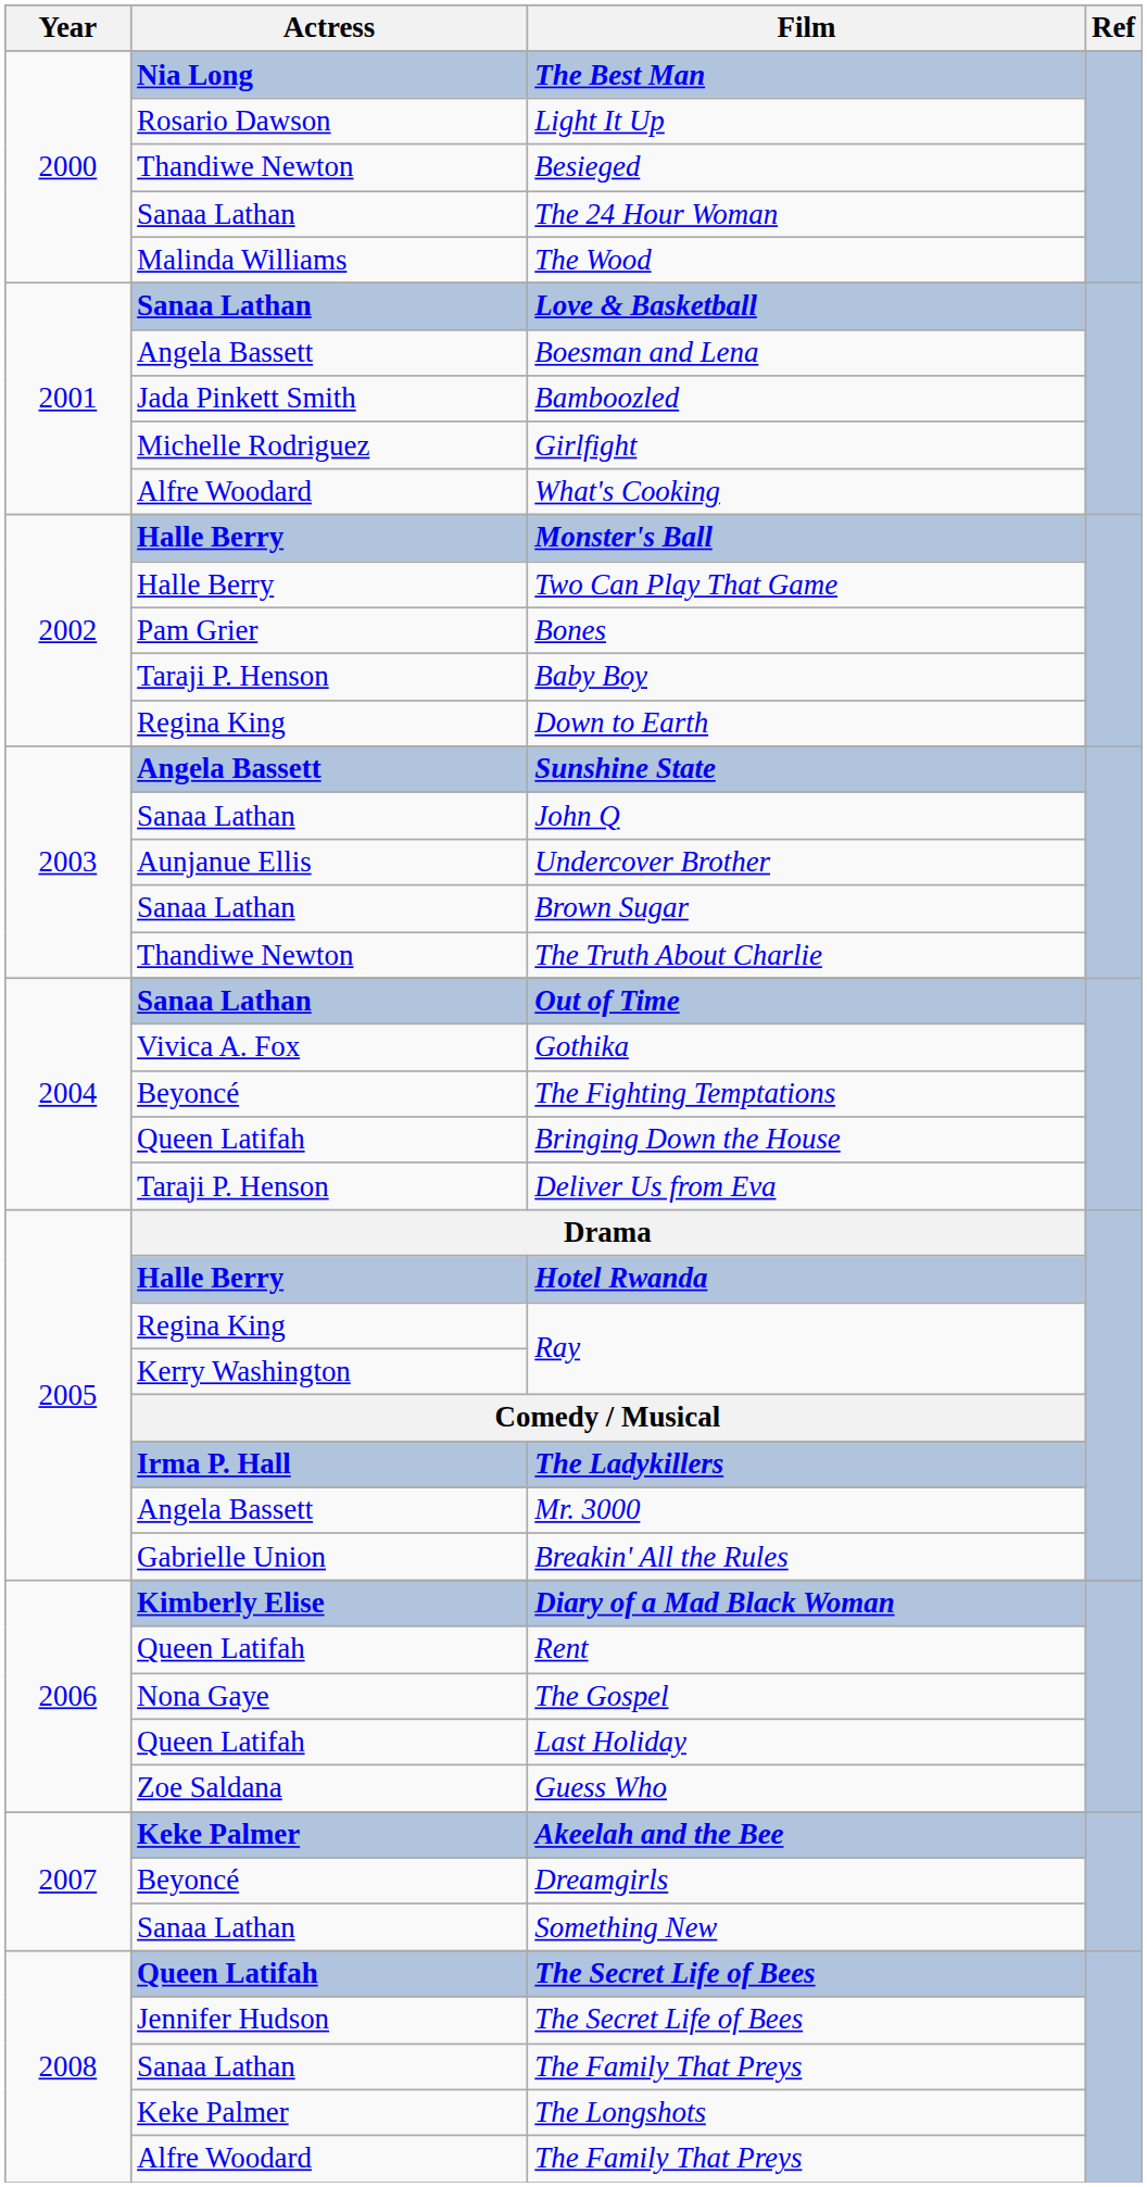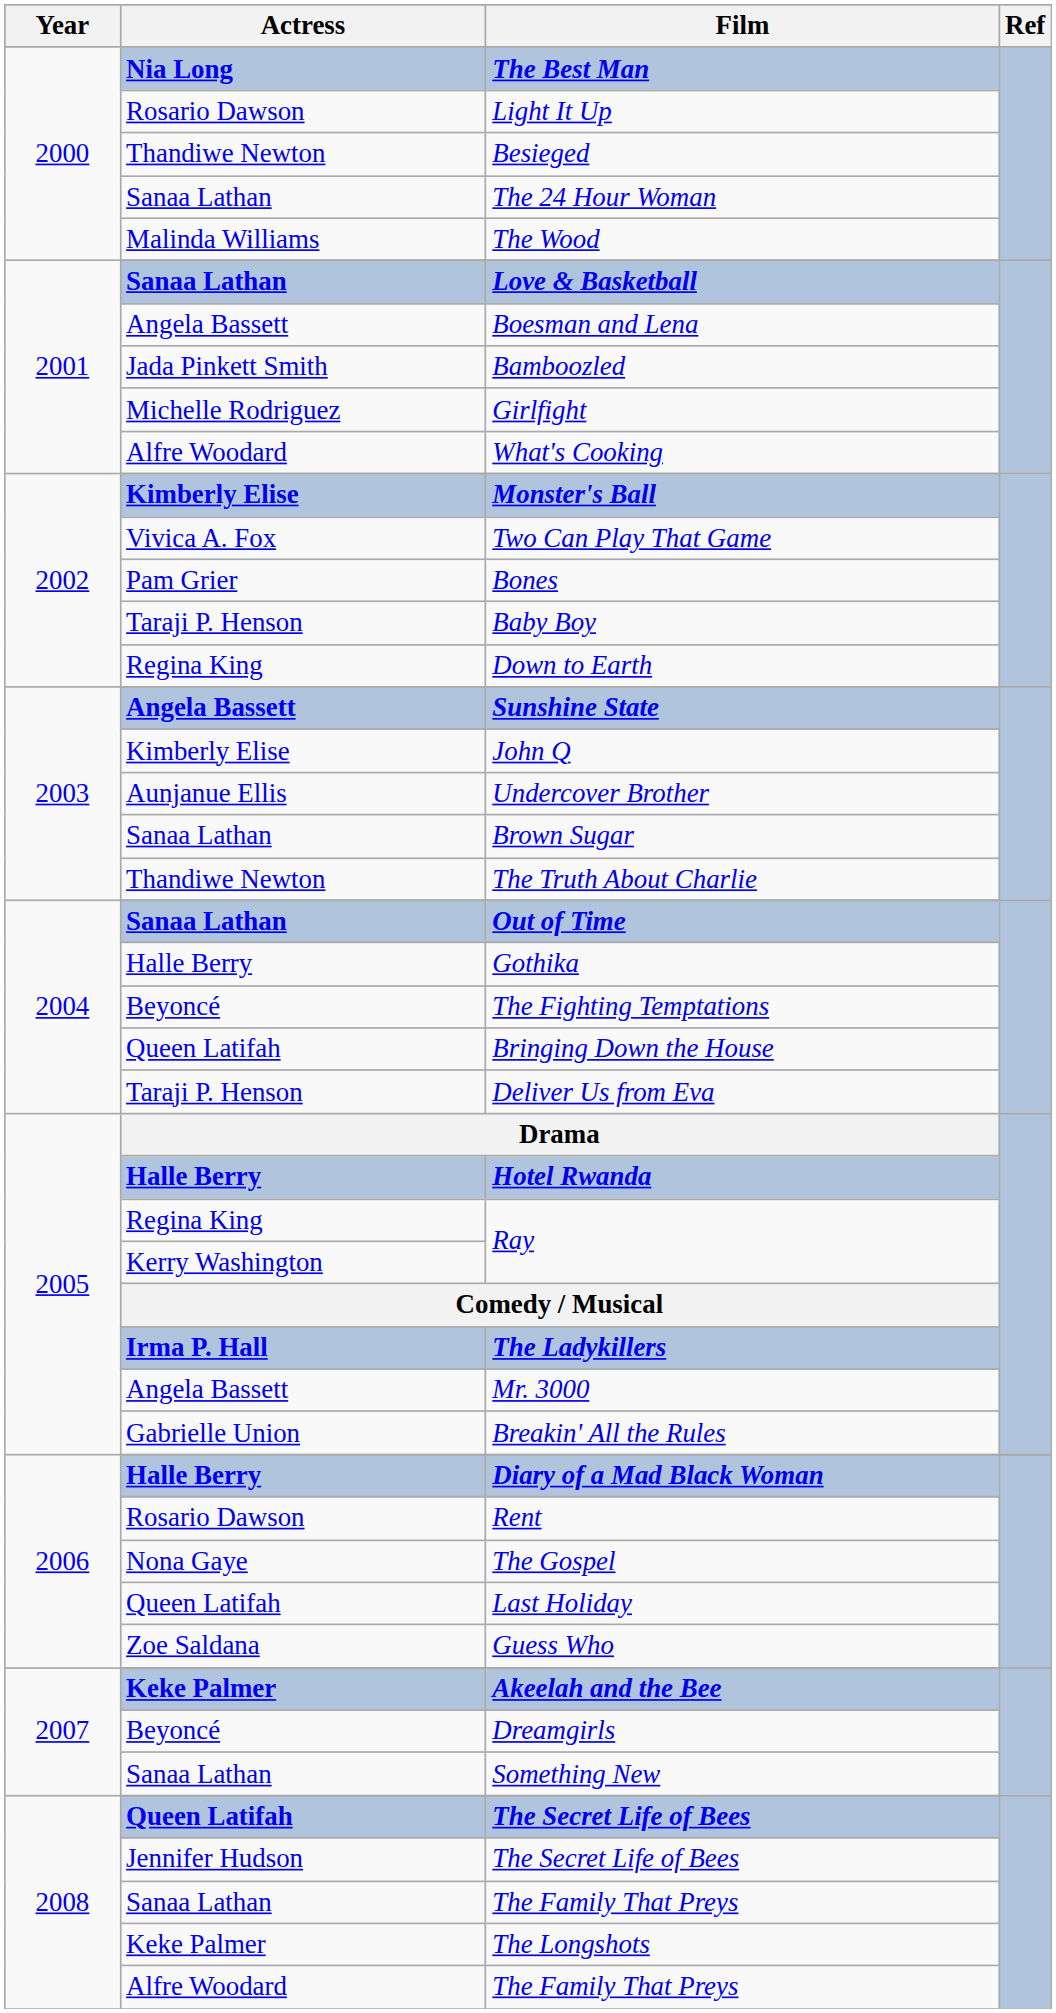 <table class="wikitable" style="width:100%;">
 <tr style="background:#bebebe;">
 <th style="width:11%;">Year</th>
 <th style="width:35%;">Actress</th>
 <th style="width:49%;">Film</th>
 <th style="width:5%;">Ref</th>
 </tr>
 <tr>
 <td rowspan="6" align="center"><a href='#'>2000</a></td>
 </tr>
 <tr style="background:#B0C4DE">
 <td><strong><a href='#'>Nia Long</a></strong></td>
 <td><strong><em><a href='#'>The Best Man</a></em></strong></td>
 <td rowspan="6" align="center"></td>
 </tr>
 <tr>
 <td><a href='#'>Rosario Dawson</a></td>
 <td><em><a href='#'>Light It Up</a></em></td>
 </tr>
 <tr>
 <td><a href='#'>Thandiwe Newton</a></td>
 <td><em><a href='#'>Besieged</a></em></td>
 </tr>
 <tr>
 <td><a href='#'>Sanaa Lathan</a></td>
 <td><em><a href='#'>The 24 Hour Woman</a></em></td>
 </tr>
 <tr>
 <td><a href='#'>Malinda Williams</a></td>
 <td><em><a href='#'>The Wood</a></em></td>
 </tr>
 <tr>
 <td rowspan="6" align="center"><a href='#'>2001</a></td>
 </tr>
 <tr style="background:#B0C4DE">
 <td><strong><a href='#'>Sanaa Lathan</a></strong></td>
 <td><strong><em><a href='#'>Love & Basketball</a></em></strong></td>
 <td rowspan="6" align="center"></td>
 </tr>
 <tr>
 <td><a href='#'>Angela Bassett</a></td>
 <td><em><a href='#'>Boesman and Lena</a></em></td>
 </tr>
 <tr>
 <td><a href='#'>Jada Pinkett Smith</a></td>
 <td><em><a href='#'>Bamboozled</a></em></td>
 </tr>
 <tr>
 <td><a href='#'>Michelle Rodriguez</a></td>
 <td><em><a href='#'>Girlfight</a></em></td>
 </tr>
 <tr>
 <td><a href='#'>Alfre Woodard</a></td>
 <td><em><a href='#'>What's Cooking</a></em></td>
 </tr>
 <tr>
 <td rowspan="6" align="center"><a href='#'>2002</a></td>
 </tr>
 <tr style="background:#B0C4DE">
-<td><strong><a href='#'>Halle Berry</a> </strong></td>
+<td><strong><a href='#'>Kimberly Elise</a></strong></td>
 <td><strong><em><a href='#'>Monster's Ball</a></em></strong></td>
 <td rowspan="6" align="center"></td>
 </tr>
 <tr>
-<td><a href='#'>Halle Berry</a></td>
+<td><a href='#'>Vivica A. Fox</a></td>
 <td><em><a href='#'>Two Can Play That Game</a></em></td>
 </tr>
 <tr>
 <td><a href='#'>Pam Grier</a></td>
 <td><em><a href='#'>Bones</a></em></td>
 </tr>
 <tr>
 <td><a href='#'>Taraji P. Henson</a></td>
 <td><em><a href='#'>Baby Boy</a></em></td>
 </tr>
 <tr>
 <td><a href='#'>Regina King</a></td>
 <td><em><a href='#'>Down to Earth</a></em></td>
 </tr>
 <tr>
 <td rowspan="6" align="center"><a href='#'>2003</a></td>
 </tr>
 <tr style="background:#B0C4DE">
 <td><strong><a href='#'>Angela Bassett</a></strong></td>
 <td><strong><em><a href='#'>Sunshine State</a></em></strong></td>
 <td rowspan="6" align="center"></td>
 </tr>
 <tr>
-<td><a href='#'>Sanaa Lathan</a></td>
+<td><a href='#'>Kimberly Elise</a></td>
 <td><em><a href='#'>John Q</a></em></td>
 </tr>
 <tr>
 <td><a href='#'>Aunjanue Ellis</a></td>
 <td><em><a href='#'>Undercover Brother</a></em></td>
 </tr>
 <tr>
 <td><a href='#'>Sanaa Lathan</a></td>
 <td><em><a href='#'>Brown Sugar</a></em></td>
 </tr>
 <tr>
 <td><a href='#'>Thandiwe Newton</a></td>
 <td><em><a href='#'>The Truth About Charlie</a></em></td>
 </tr>
 <tr>
 <td rowspan="6" align="center"><a href='#'>2004</a></td>
 </tr>
 <tr style="background:#B0C4DE">
 <td><strong><a href='#'>Sanaa Lathan</a></strong></td>
 <td><strong><em><a href='#'>Out of Time</a></em></strong></td>
 <td rowspan="5" align="center"></td>
 </tr>
 <tr>
-<td><a href='#'>Vivica A. Fox</a></td>
+<td><a href='#'>Halle Berry</a></td>
 <td><em><a href='#'>Gothika</a></em></td>
 </tr>
 <tr>
 <td><a href='#'>Beyoncé</a></td>
 <td><em><a href='#'>The Fighting Temptations</a></em></td>
 </tr>
 <tr>
 <td><a href='#'>Queen Latifah</a></td>
 <td><em><a href='#'>Bringing Down the House</a></em></td>
 </tr>
 <tr>
 <td><a href='#'>Taraji P. Henson</a></td>
 <td><em><a href='#'>Deliver Us from Eva</a></em></td>
 </tr>
 <tr>
 <td rowspan="8" align="center"><a href='#'>2005</a></td>
 <th colspan="2">Drama</th>
 <td rowspan="8" align="center" style="background:#B0C4DE"></td>
 </tr>
 <tr style="background:#B0C4DE">
 <td><strong><a href='#'>Halle Berry</a> </strong></td>
 <td><strong><em><a href='#'>Hotel Rwanda</a></em></strong></td>
 </tr>
 <tr>
 <td><a href='#'>Regina King</a></td>
 <td rowspan="2"><em><a href='#'>Ray</a></em></td>
 </tr>
 <tr>
 <td><a href='#'>Kerry Washington</a></td>
 </tr>
 <tr>
 <th colspan="2">Comedy / Musical</th>
 </tr>
 <tr style="background:#B0C4DE">
 <td><strong><a href='#'>Irma P. Hall</a></strong></td>
 <td><strong><em><a href='#'>The Ladykillers</a></em></strong></td>
 </tr>
 <tr>
 <td><a href='#'>Angela Bassett</a></td>
 <td><em><a href='#'>Mr. 3000</a></em></td>
 </tr>
 <tr>
 <td><a href='#'>Gabrielle Union</a></td>
 <td><em><a href='#'>Breakin' All the Rules</a></em></td>
 </tr>
 <tr>
 <td rowspan="6" align="center"><a href='#'>2006</a></td>
 </tr>
 <tr style="background:#B0C4DE">
-<td><strong><a href='#'>Kimberly Elise</a></strong></td>
+<td><strong><a href='#'>Halle Berry</a> </strong></td>
 <td><strong><em><a href='#'>Diary of a Mad Black Woman</a></em></strong></td>
 <td rowspan="6" align="center"></td>
 </tr>
 <tr>
-<td><a href='#'>Queen Latifah</a></td>
+<td><a href='#'>Rosario Dawson</a></td>
 <td><em><a href='#'>Rent</a></em></td>
 </tr>
 <tr>
 <td><a href='#'>Nona Gaye</a></td>
 <td><em><a href='#'>The Gospel</a></em></td>
 </tr>
 <tr>
 <td><a href='#'>Queen Latifah</a></td>
 <td><em><a href='#'>Last Holiday</a></em></td>
 </tr>
 <tr>
 <td><a href='#'>Zoe Saldana</a></td>
 <td><em><a href='#'>Guess Who</a></em></td>
 </tr>
 <tr>
 <td rowspan="4" align="center"><a href='#'>2007</a></td>
 </tr>
 <tr style="background:#B0C4DE">
 <td><strong><a href='#'>Keke Palmer</a></strong></td>
 <td><strong><em><a href='#'>Akeelah and the Bee</a></em></strong></td>
 <td rowspan="4" align="center"></td>
 </tr>
 <tr>
 <td><a href='#'>Beyoncé</a></td>
 <td><em><a href='#'>Dreamgirls</a></em></td>
 </tr>
 <tr>
 <td><a href='#'>Sanaa Lathan</a></td>
 <td><em><a href='#'>Something New</a></em></td>
 </tr>
 <tr>
 <td rowspan="6" align="center"><a href='#'>2008</a></td>
 </tr>
 <tr style="background:#B0C4DE">
 <td><strong><a href='#'>Queen Latifah</a></strong></td>
 <td><strong><em><a href='#'>The Secret Life of Bees</a></em></strong></td>
 <td rowspan="6" align="center"></td>
 </tr>
 <tr>
 <td><a href='#'>Jennifer Hudson</a></td>
 <td><em><a href='#'>The Secret Life of Bees</a></em></td>
 </tr>
 <tr>
 <td><a href='#'>Sanaa Lathan</a></td>
 <td><em><a href='#'>The Family That Preys</a></em></td>
 </tr>
 <tr>
 <td><a href='#'>Keke Palmer</a></td>
 <td><em><a href='#'>The Longshots</a></em></td>
 </tr>
 <tr>
 <td><a href='#'>Alfre Woodard</a></td>
 <td><em><a href='#'>The Family That Preys</a></em></td>
 </tr>
 </table>
